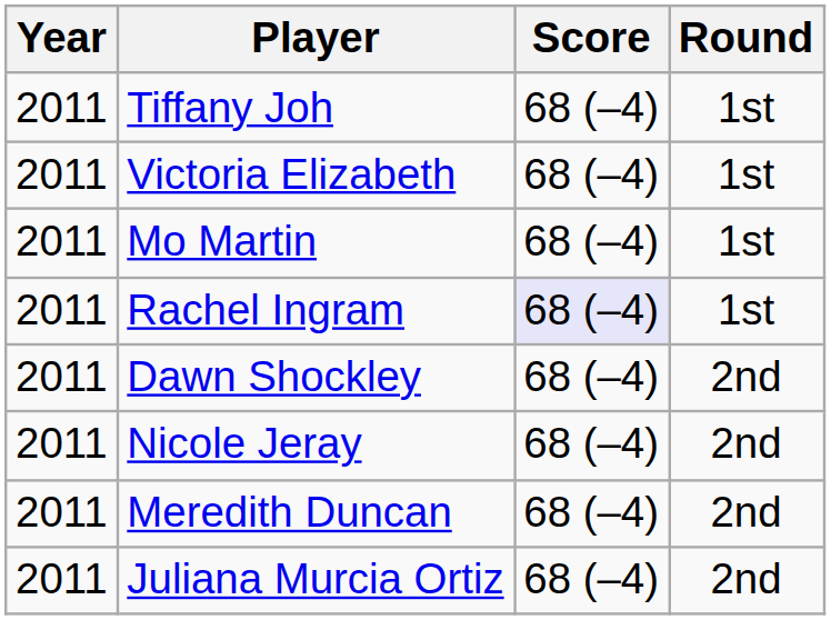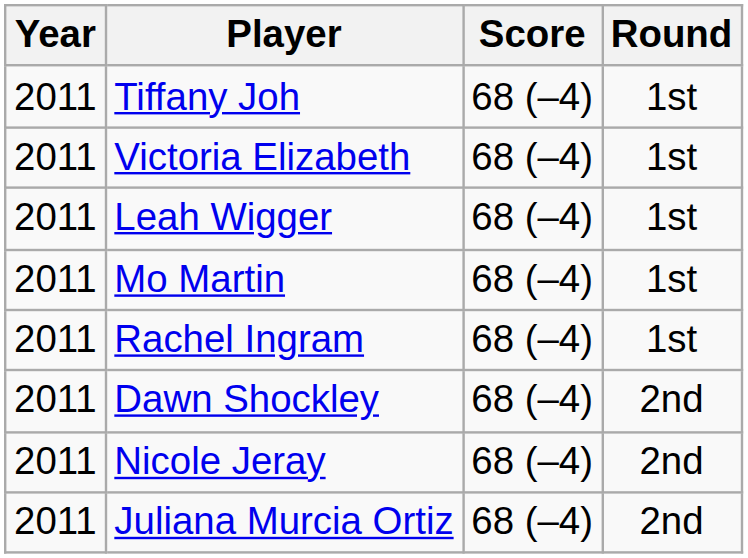 <table class="wikitable">
 <tr>
 <th>Year</th>
 <th>Player</th>
 <th>Score</th>
 <th>Round</th>
 </tr>
 <tr>
 <td>2011</td>
 <td><a href='#'>Tiffany Joh</a></td>
 <td>68 (–4)</td>
 <td align=center>1st</td>
 </tr>
 <tr>
 <td>2011</td>
 <td><a href='#'>Victoria Elizabeth</a></td>
 <td>68 (–4)</td>
 <td align=center>1st</td>
 </tr>
 <tr>
 <td>2011</td>
+<td><a href='#'>Leah Wigger</a></td>
+<td>68 (–4)</td>
+<td align=center>1st</td>
+</tr>
+<tr>
+<td>2011</td>
 <td><a href='#'>Mo Martin</a></td>
 <td>68 (–4)</td>
 <td align=center>1st</td>
 </tr>
 <tr>
 <td>2011</td>
 <td><a href='#'>Rachel Ingram</a></td>
-<td style="background: lavender;">68 (–4)</td>
+<td>68 (–4)</td>
 <td align=center>1st</td>
 </tr>
 <tr>
 <td>2011</td>
 <td><a href='#'>Dawn Shockley</a></td>
 <td>68 (–4)</td>
 <td align=center>2nd</td>
 </tr>
 <tr>
 <td>2011</td>
 <td><a href='#'>Nicole Jeray</a></td>
 <td>68 (–4)</td>
 <td align=center>2nd</td>
 </tr>
 <tr>
 <td>2011</td>
-<td><a href='#'>Meredith Duncan</a></td>
-<td>68 (–4)</td>
-<td align=center>2nd</td>
-</tr>
-<tr>
-<td>2011</td>
 <td><a href='#'>Juliana Murcia Ortiz</a></td>
 <td>68 (–4)</td>
 <td align=center>2nd</td>
 </tr>
 </table>
